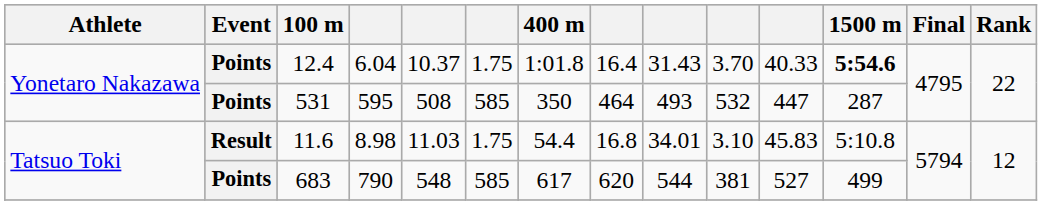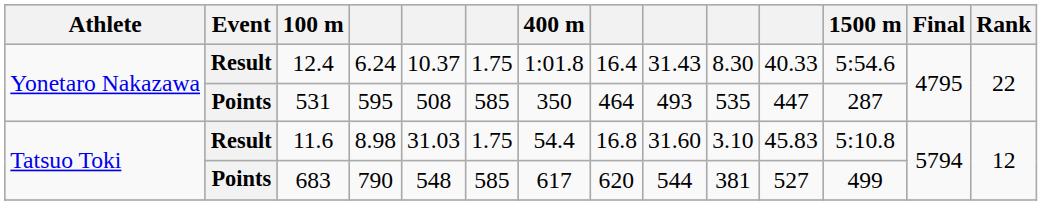 <table class="wikitable" style="font-size:90%">
 <tr>
 <th>Athlete</th>
 <th>Event</th>
 <th>100 m</th>
 <th></th>
 <th></th>
 <th></th>
 <th>400 m</th>
 <th></th>
 <th></th>
 <th></th>
 <th></th>
 <th>1500 m</th>
 <th>Final</th>
 <th>Rank</th>
 </tr>
 <tr align=center>
 <td rowspan=2 align=left><a href='#'>Yonetaro Nakazawa</a></td>
-<th style="font-size:95%">Points</th>
+<th style="font-size:95%">Result</th>
 <td>12.4</td>
-<td>6.04</td>
+<td>6.24</td>
 <td>10.37</td>
 <td>1.75</td>
 <td>1:01.8</td>
 <td>16.4</td>
 <td>31.43</td>
-<td>3.70</td>
+<td>8.30</td>
 <td>40.33</td>
-<td><strong>5:54.6</strong></td>
+<td>5:54.6</td>
 <td colspan=1 rowspan=2>4795</td>
 <td colspan=1 rowspan=2>22</td>
 </tr>
 <tr align=center>
 <th style="font-size:95%">Points</th>
 <td>531</td>
 <td>595</td>
 <td>508</td>
 <td>585</td>
 <td>350</td>
 <td>464</td>
 <td>493</td>
-<td>532</td>
+<td>535</td>
 <td>447</td>
 <td>287</td>
 </tr>
 <tr align=center>
 <td rowspan=2 align=left><a href='#'>Tatsuo Toki</a></td>
 <th style="font-size:95%">Result</th>
 <td>11.6</td>
 <td>8.98</td>
-<td>11.03</td>
+<td>31.03</td>
 <td>1.75</td>
 <td>54.4</td>
 <td>16.8</td>
-<td>34.01</td>
+<td>31.60</td>
 <td>3.10</td>
 <td>45.83</td>
 <td>5:10.8</td>
 <td colspan=1 rowspan=2>5794</td>
 <td colspan=1 rowspan=2>12</td>
 </tr>
 <tr align=center>
 <th style="font-size:95%">Points</th>
 <td>683</td>
 <td>790</td>
 <td>548</td>
 <td>585</td>
 <td>617</td>
 <td>620</td>
 <td>544</td>
 <td>381</td>
 <td>527</td>
 <td>499</td>
 </tr>
 </table>
